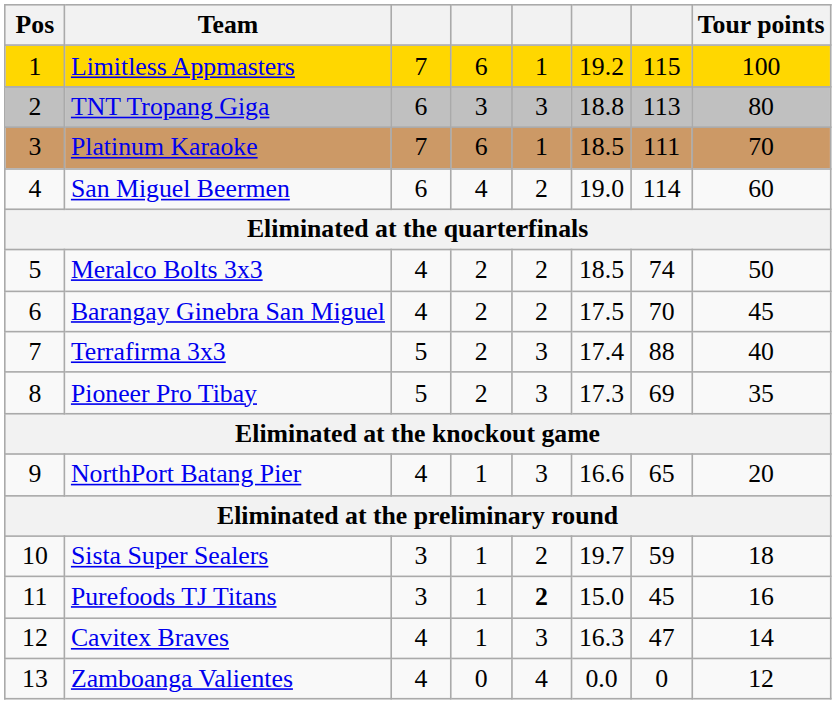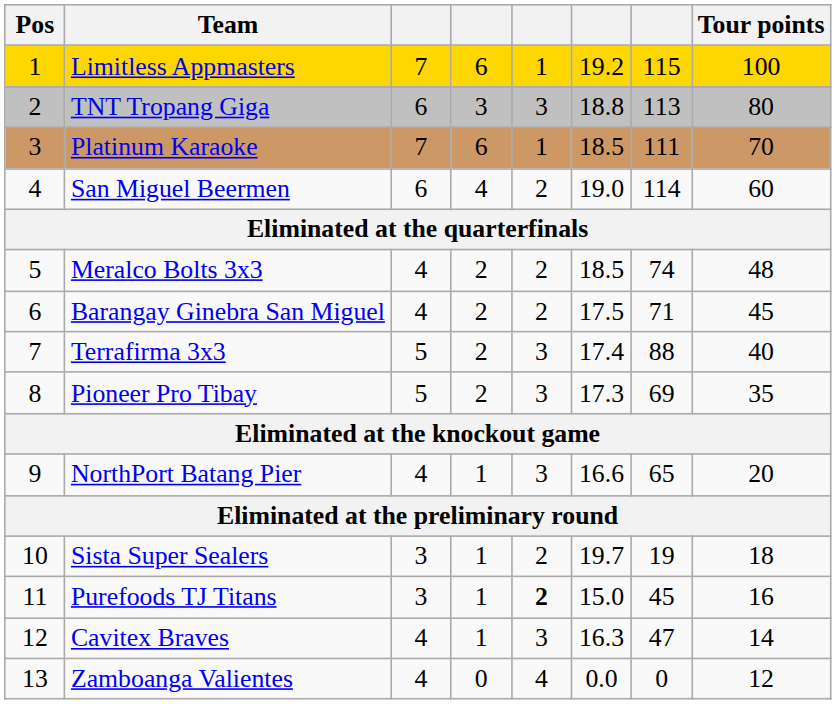 <table class="wikitable" style="text-align:center">
 <tr>
 <th width=30>Pos</th>
 <th width=180>Team</th>
 <th width=30></th>
 <th width=30></th>
 <th width=30></th>
 <th width=30></th>
 <th width=30></th>
 <th>Tour points</th>
 </tr>
 <tr bgcolor=gold>
 <td>1</td>
 <td align=left><a href='#'>Limitless Appmasters</a></td>
 <td>7</td>
 <td>6</td>
 <td>1</td>
 <td>19.2</td>
 <td>115</td>
 <td>100</td>
 </tr>
 <tr bgcolor=silver>
 <td>2</td>
 <td align=left><a href='#'>TNT Tropang Giga</a></td>
 <td>6</td>
 <td>3</td>
 <td>3</td>
 <td>18.8</td>
 <td>113</td>
 <td>80</td>
 </tr>
 <tr bgcolor=cc9966>
 <td>3</td>
 <td align=left><a href='#'>Platinum Karaoke</a></td>
 <td>7</td>
 <td>6</td>
 <td>1</td>
 <td>18.5</td>
 <td>111</td>
 <td>70</td>
 </tr>
 <tr>
 <td>4</td>
 <td align=left><a href='#'>San Miguel Beermen</a></td>
 <td>6</td>
 <td>4</td>
 <td>2</td>
 <td>19.0</td>
 <td>114</td>
 <td>60</td>
 </tr>
 <tr>
 <th colspan=8>Eliminated at the quarterfinals</th>
 </tr>
 <tr>
 <td>5</td>
 <td align=left><a href='#'>Meralco Bolts 3x3</a></td>
 <td>4</td>
 <td>2</td>
 <td>2</td>
 <td>18.5</td>
 <td>74</td>
-<td>50</td>
+<td>48</td>
 </tr>
 <tr>
 <td>6</td>
 <td align=left nowrap><a href='#'>Barangay Ginebra San Miguel</a></td>
 <td>4</td>
 <td>2</td>
 <td>2</td>
 <td>17.5</td>
-<td>70</td>
+<td>71</td>
 <td>45</td>
 </tr>
 <tr>
 <td>7</td>
 <td align=left><a href='#'>Terrafirma 3x3</a></td>
 <td>5</td>
 <td>2</td>
 <td>3</td>
 <td>17.4</td>
 <td>88</td>
 <td>40</td>
 </tr>
 <tr>
 <td>8</td>
 <td align=left><a href='#'>Pioneer Pro Tibay</a></td>
 <td>5</td>
 <td>2</td>
 <td>3</td>
 <td>17.3</td>
 <td>69</td>
 <td>35</td>
 </tr>
 <tr>
 <th colspan=8>Eliminated at the knockout game</th>
 </tr>
 <tr>
 <td>9</td>
 <td align=left><a href='#'>NorthPort Batang Pier</a></td>
 <td>4</td>
 <td>1</td>
 <td>3</td>
 <td>16.6</td>
 <td>65</td>
 <td>20</td>
 </tr>
 <tr>
 <th colspan=8>Eliminated at the preliminary round</th>
 </tr>
 <tr>
 <td>10</td>
 <td align=left><a href='#'>Sista Super Sealers</a></td>
 <td>3</td>
 <td>1</td>
 <td>2</td>
 <td>19.7</td>
-<td>59</td>
+<td>19</td>
 <td>18</td>
 </tr>
 <tr>
 <td>11</td>
 <td align=left><a href='#'>Purefoods TJ Titans</a></td>
 <td>3</td>
 <td>1</td>
 <td><strong>2</strong></td>
 <td>15.0</td>
 <td>45</td>
 <td>16</td>
 </tr>
 <tr>
 <td>12</td>
 <td align=left><a href='#'>Cavitex Braves</a></td>
 <td>4</td>
 <td>1</td>
 <td>3</td>
 <td>16.3</td>
 <td>47</td>
 <td>14</td>
 </tr>
 <tr>
 <td>13</td>
 <td align=left><a href='#'>Zamboanga Valientes</a></td>
 <td>4</td>
 <td>0</td>
 <td>4</td>
 <td>0.0</td>
 <td>0</td>
 <td>12</td>
 </tr>
 </table>
